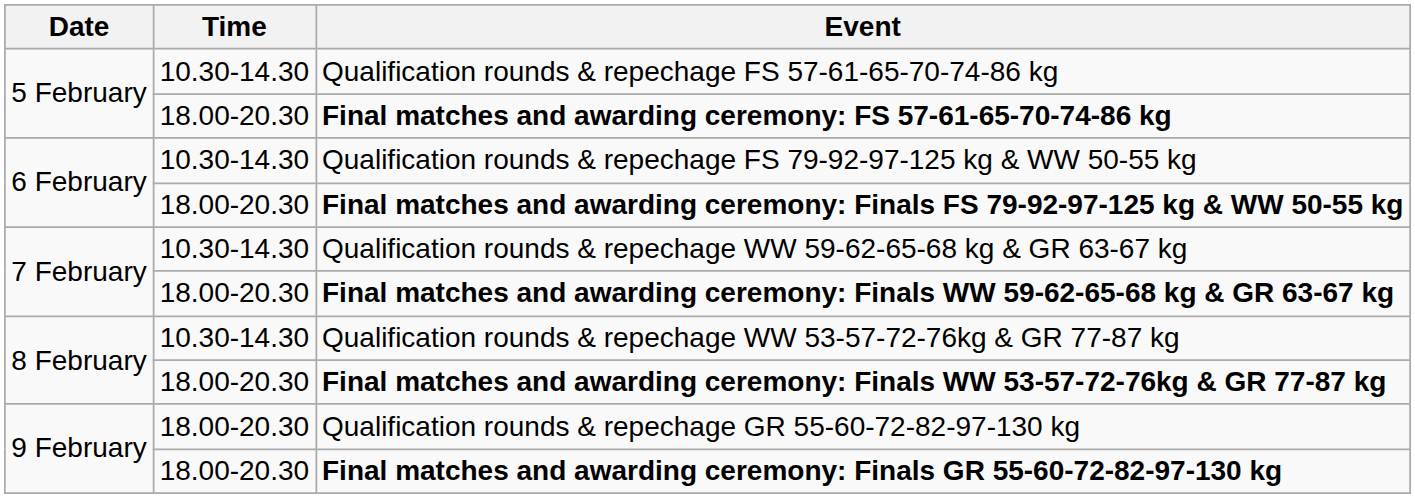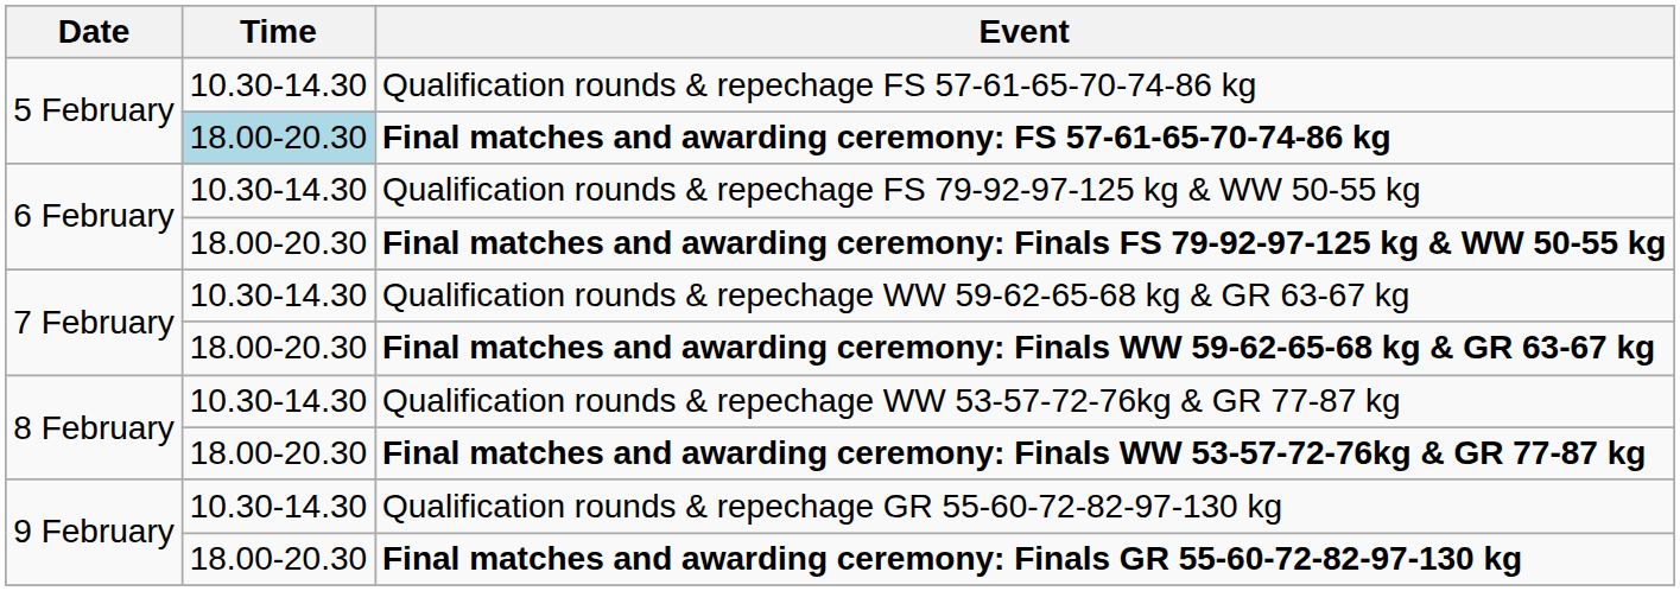 <table class=wikitable>
 <tr>
 <th>Date</th>
 <th>Time</th>
 <th>Event</th>
 </tr>
 <tr>
 <td rowspan="2">5 February</td>
 <td>10.30-14.30</td>
 <td>Qualification rounds & repechage FS 57-61-65-70-74-86 kg</td>
 </tr>
 <tr>
-<td>18.00-20.30</td>
+<td style="background: lightblue;">18.00-20.30</td>
 <td><strong>Final matches and awarding ceremony: FS 57-61-65-70-74-86 kg</strong></td>
 </tr>
 <tr>
 <td rowspan="2">6 February</td>
 <td>10.30-14.30</td>
 <td>Qualification rounds & repechage FS 79-92-97-125 kg & WW 50-55 kg</td>
 </tr>
 <tr>
 <td>18.00-20.30</td>
 <td><strong>Final matches and awarding ceremony: Finals FS 79-92-97-125 kg & WW 50-55 kg</strong></td>
 </tr>
 <tr>
 <td rowspan="2">7 February</td>
 <td>10.30-14.30</td>
 <td>Qualification rounds & repechage WW 59-62-65-68 kg & GR 63-67 kg</td>
 </tr>
 <tr>
 <td>18.00-20.30</td>
 <td><strong>Final matches and awarding ceremony: Finals WW 59-62-65-68 kg & GR 63-67 kg</strong></td>
 </tr>
 <tr>
 <td rowspan="2">8 February</td>
 <td>10.30-14.30</td>
 <td>Qualification rounds & repechage WW 53-57-72-76kg & GR 77-87 kg</td>
 </tr>
 <tr>
 <td>18.00-20.30</td>
 <td><strong>Final matches and awarding ceremony: Finals WW 53-57-72-76kg & GR 77-87 kg</strong></td>
 </tr>
 <tr>
 <td rowspan="2">9 February</td>
-<td>18.00-20.30</td>
+<td>10.30-14.30</td>
 <td>Qualification rounds & repechage GR 55-60-72-82-97-130 kg</td>
 </tr>
 <tr>
 <td>18.00-20.30</td>
 <td><strong>Final matches and awarding ceremony: Finals GR 55-60-72-82-97-130 kg</strong></td>
 </tr>
 </table>
